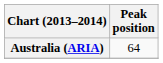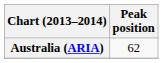 <table class="wikitable sortable plainrowheaders">
 <tr>
 <th>Chart (2013–2014)</th>
 <th>Peak<br>position</th>
 </tr>
 <tr>
 <th scope="row">Australia (<a href='#'>ARIA</a>)</th>
-<td align="center">64</td>
+<td align="center">62</td>
 </tr>
 <tr>
 </tr>
 <tr>
 </tr>
 <tr>
 </tr>
 <tr>
 </tr>
 <tr>
 </tr>
 <tr>
 </tr>
 </table>
